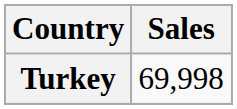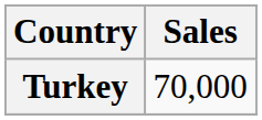 <table class="wikitable plainrowheaders">
 <tr>
 <th scope="col">Country</th>
 <th scope="col">Sales</th>
 </tr>
 <tr>
 <th scope="row">Turkey</th>
-<td>69,998</td>
+<td>70,000</td>
 </tr>
 <tr>
 </tr>
 </table>
